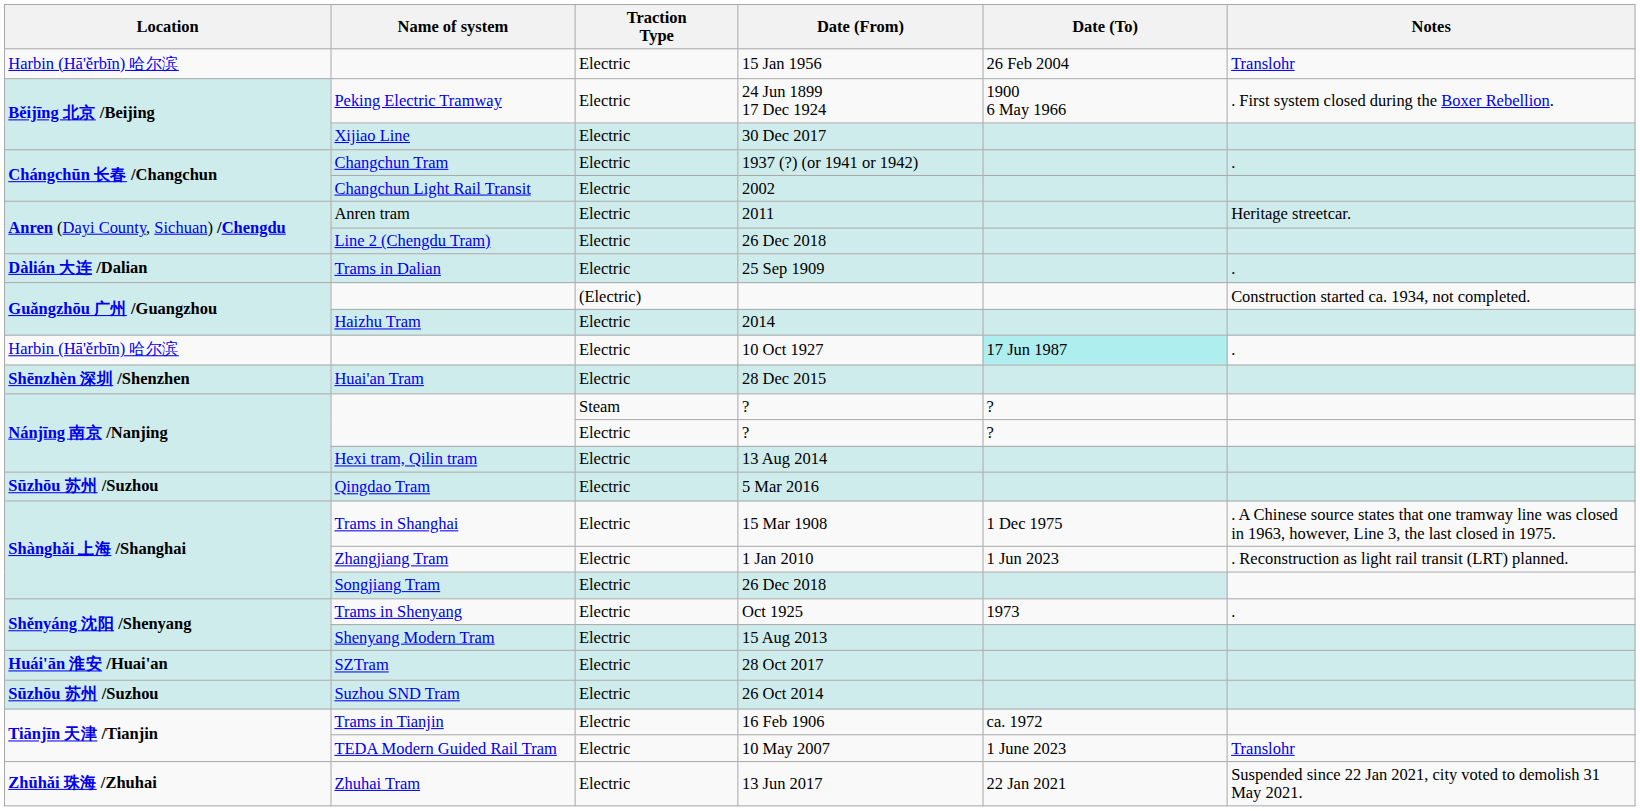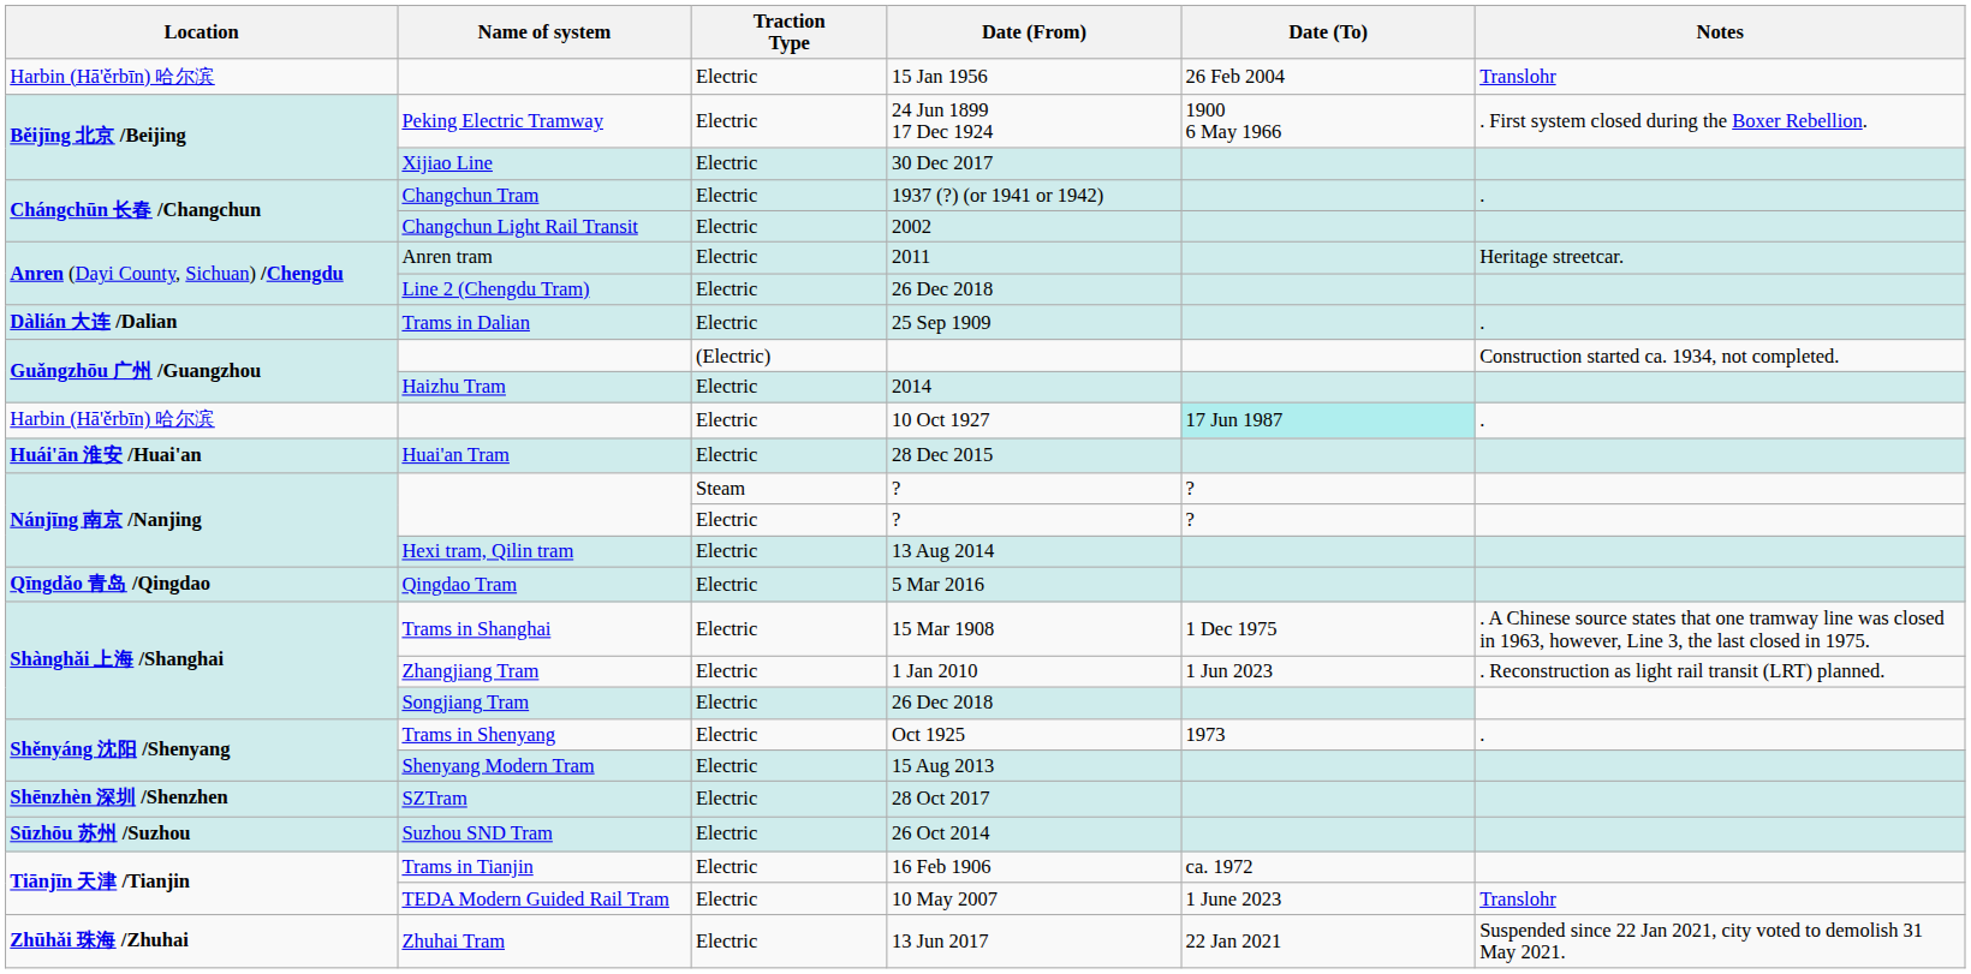 <table class="wikitable" width="100%">
 <tr>
 <th width=20%>Location</th>
 <th width=15%>Name of system</th>
 <th width=10%>Traction<br>Type</th>
 <th width=15%>Date (From)</th>
 <th width=15%>Date (To)</th>
 <th width=25%>Notes</th>
 </tr>
 <tr>
 <td><a href='#'>Harbin (Hā'ěrbīn) 哈尔滨</a></td>
 <td> </td>
 <td>Electric</td>
 <td>15 Jan 1956</td>
 <td>26 Feb 2004</td>
 <td><a href='#'>Translohr</a></td>
 </tr>
 <tr>
 <td rowspan="2" style="background:#CFECEC"><strong><a href='#'>Běijīng 北京</a> /Beijing</strong></td>
 <td><a href='#'>Peking Electric Tramway</a></td>
 <td>Electric</td>
 <td>24 Jun 1899<br>17 Dec 1924</td>
 <td>1900<br>6 May 1966</td>
 <td>. First system closed during the <a href='#'>Boxer Rebellion</a>.</td>
 </tr>
 <tr>
 <td style="background:#CFECEC"><a href='#'>Xijiao Line</a></td>
 <td style="background:#CFECEC">Electric</td>
 <td style="background:#CFECEC">30 Dec 2017</td>
 <td style="background:#CFECEC"></td>
 <td style="background:#CFECEC"></td>
 </tr>
 <tr>
 <td rowspan="2" style="background:#CFECEC"><strong><a href='#'>Chángchūn 长春</a> /Changchun</strong></td>
 <td style="background:#CFECEC"><a href='#'>Changchun Tram</a></td>
 <td style="background:#CFECEC">Electric</td>
 <td style="background:#CFECEC">1937 (?) (or 1941 or 1942)</td>
 <td style="background:#CFECEC"></td>
 <td style="background:#CFECEC">.</td>
 </tr>
 <tr>
 <td style="background:#CFECEC"><a href='#'>Changchun Light Rail Transit</a></td>
 <td style="background:#CFECEC">Electric</td>
 <td style="background:#CFECEC">2002</td>
 <td style="background:#CFECEC"></td>
 <td style="background:#CFECEC"> </td>
 </tr>
 <tr>
 <td rowspan="2" style="background:#CFECEC"><strong><a href='#'>Anren</a> </strong>(<a href='#'>Dayi County</a>, <a href='#'>Sichuan</a>)<strong> /<a href='#'>Chengdu</a></strong></td>
 <td style="background:#CFECEC">Anren tram</td>
 <td style="background:#CFECEC">Electric</td>
 <td style="background:#CFECEC">2011</td>
 <td style="background:#CFECEC"></td>
 <td style="background:#CFECEC">Heritage streetcar.</td>
 </tr>
 <tr>
 <td style="background:#CFECEC"><a href='#'>Line 2 (Chengdu Tram)</a></td>
 <td style="background:#CFECEC">Electric</td>
 <td style="background:#CFECEC">26 Dec 2018</td>
 <td style="background:#CFECEC"></td>
 <td style="background:#CFECEC"></td>
 </tr>
 <tr>
 <td style="background:#CFECEC"><strong><a href='#'>Dàlián 大连</a> /Dalian</strong></td>
 <td style="background:#CFECEC"><a href='#'>Trams in Dalian</a></td>
 <td style="background:#CFECEC">Electric</td>
 <td style="background:#CFECEC">25 Sep 1909</td>
 <td style="background:#CFECEC"></td>
 <td style="background:#CFECEC">.</td>
 </tr>
 <tr>
 <td rowspan="2" style="background:#CFECEC"><strong><a href='#'>Guǎngzhōu 广州</a> /Guangzhou</strong></td>
 <td> </td>
 <td>(Electric)</td>
 <td> </td>
 <td> </td>
 <td>Construction started ca. 1934, not completed.</td>
 </tr>
 <tr>
 <td style="background:#CFECEC"><a href='#'>Haizhu Tram</a></td>
 <td style="background:#CFECEC">Electric</td>
 <td style="background:#CFECEC">2014</td>
 <td style="background:#CFECEC"></td>
 <td style="background:#CFECEC"></td>
 </tr>
 <tr>
 <td><a href='#'>Harbin (Hā'ěrbīn) 哈尔滨</a></td>
 <td> </td>
 <td>Electric</td>
 <td>10 Oct 1927</td>
 <td style="background: paleturquoise;">17 Jun 1987</td>
 <td>.</td>
 </tr>
 <tr>
-<td style="background:#CFECEC"><strong><a href='#'>Shēnzhèn 深圳</a> /Shenzhen</strong></td>
+<td style="background:#CFECEC"><strong><a href='#'>Huái'ān 淮安</a> /Huai'an</strong></td>
 <td style="background:#CFECEC"><a href='#'>Huai'an Tram</a></td>
 <td style="background:#CFECEC">Electric</td>
 <td style="background:#CFECEC">28 Dec 2015</td>
 <td style="background:#CFECEC"></td>
 <td style="background:#CFECEC"></td>
 </tr>
 <tr>
 <td style="background:#CFECEC" rowspan="3"><strong><a href='#'>Nánjīng 南京</a> /Nanjing</strong></td>
 <td rowspan="2"> </td>
 <td>Steam</td>
 <td>?</td>
 <td>?</td>
 <td> </td>
 </tr>
 <tr>
 <td>Electric</td>
 <td>?</td>
 <td>?</td>
 <td> </td>
 </tr>
 <tr>
 <td style="background:#CFECEC"><a href='#'>Hexi tram, Qilin tram</a></td>
 <td style="background:#CFECEC">Electric</td>
 <td style="background:#CFECEC">13 Aug 2014</td>
 <td style="background:#CFECEC"></td>
 <td style="background:#CFECEC"></td>
 </tr>
 <tr>
-<td style="background:#CFECEC"><strong><a href='#'>Sūzhōu 苏州</a> /Suzhou</strong></td>
+<td style="background:#CFECEC"><strong><a href='#'>Qīngdǎo 青岛</a> /Qingdao</strong></td>
 <td style="background:#CFECEC"><a href='#'>Qingdao Tram</a></td>
 <td style="background:#CFECEC">Electric</td>
 <td style="background:#CFECEC">5 Mar 2016</td>
 <td style="background:#CFECEC"></td>
 <td style="background:#CFECEC"></td>
 </tr>
 <tr>
 <td rowspan="3" style="background:#CFECEC"><strong><a href='#'>Shànghǎi 上海</a> /Shanghai</strong></td>
 <td><a href='#'>Trams in Shanghai</a></td>
 <td>Electric</td>
 <td>15 Mar 1908</td>
 <td>1 Dec 1975</td>
 <td>. A Chinese source states that one tramway line was closed in 1963, however, Line 3, the last closed in 1975.</td>
 </tr>
 <tr>
 <td><a href='#'>Zhangjiang Tram</a></td>
 <td>Electric</td>
 <td>1 Jan 2010</td>
 <td>1 Jun 2023</td>
 <td>. Reconstruction as light rail transit (LRT) planned.</td>
 </tr>
 <tr>
 <td style="background:#CFECEC"><a href='#'>Songjiang Tram</a></td>
 <td style="background:#CFECEC">Electric</td>
 <td style="background:#CFECEC">26 Dec 2018</td>
 <td style="background:#CFECEC"></td>
 <td> </td>
 </tr>
 <tr>
 <td style="background:#CFECEC" rowspan="2"><strong><a href='#'>Shěnyáng 沈阳</a> /Shenyang</strong></td>
 <td><a href='#'>Trams in Shenyang</a></td>
 <td>Electric</td>
 <td>Oct 1925</td>
 <td>1973</td>
 <td>.</td>
 </tr>
 <tr>
 <td style="background:#CFECEC"><a href='#'>Shenyang Modern Tram</a></td>
 <td style="background:#CFECEC">Electric</td>
 <td style="background:#CFECEC">15 Aug 2013</td>
 <td style="background:#CFECEC"> </td>
 <td style="background:#CFECEC"></td>
 </tr>
 <tr>
-<td style="background:#CFECEC"><strong><a href='#'>Huái'ān 淮安</a> /Huai'an</strong></td>
+<td style="background:#CFECEC"><strong><a href='#'>Shēnzhèn 深圳</a> /Shenzhen</strong></td>
 <td style="background:#CFECEC"><a href='#'>SZTram</a></td>
 <td style="background:#CFECEC">Electric</td>
 <td style="background:#CFECEC">28 Oct 2017</td>
 <td style="background:#CFECEC"></td>
 <td style="background:#CFECEC"></td>
 </tr>
 <tr>
 <td style="background:#CFECEC"><strong><a href='#'>Sūzhōu 苏州</a> /Suzhou</strong></td>
 <td style="background:#CFECEC"><a href='#'>Suzhou SND Tram</a></td>
 <td style="background:#CFECEC">Electric</td>
 <td style="background:#CFECEC">26 Oct 2014</td>
 <td style="background:#CFECEC"></td>
 <td style="background:#CFECEC"> </td>
 </tr>
 <tr>
 <td rowspan="2"><strong><a href='#'>Tiānjīn 天津</a> /Tianjin</strong></td>
 <td><a href='#'>Trams in Tianjin</a></td>
 <td>Electric</td>
 <td>16 Feb 1906</td>
 <td>ca. 1972</td>
 <td></td>
 </tr>
 <tr>
 <td><a href='#'>TEDA Modern Guided Rail Tram</a></td>
 <td>Electric</td>
 <td>10 May 2007</td>
 <td>1 June 2023</td>
 <td><a href='#'>Translohr</a></td>
 </tr>
 <tr>
 <td><strong><a href='#'>Zhūhǎi 珠海</a> /Zhuhai</strong></td>
 <td><a href='#'>Zhuhai Tram</a></td>
 <td>Electric</td>
 <td>13 Jun 2017</td>
 <td>22 Jan 2021</td>
 <td>Suspended since 22 Jan 2021, city voted to demolish 31 May 2021.</td>
 </tr>
 </table>
